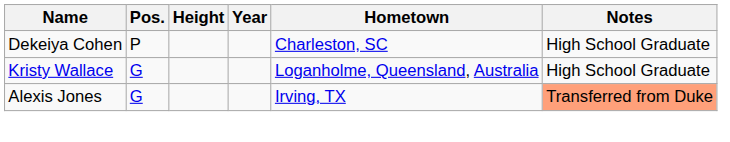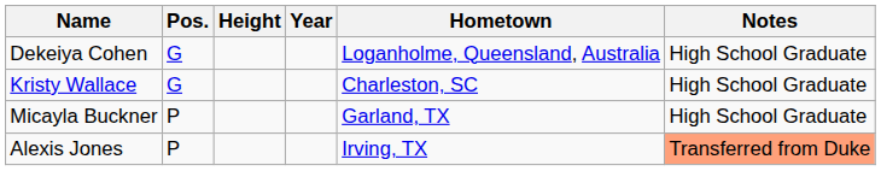 <table class="wikitable sortable" border="1">
 <tr>
 <th>Name</th>
 <th>Pos.</th>
 <th>Height</th>
 <th>Year</th>
 <th>Hometown</th>
 <th class="unsortable">Notes</th>
 </tr>
 <tr>
 <td>Dekeiya Cohen</td>
-<td>P</td>
+<td><a href='#'>G</a></td>
 <td></td>
 <td></td>
-<td><a href='#'>Charleston, SC</a></td>
+<td><a href='#'>Loganholme, Queensland</a>, <a href='#'>Australia</a></td>
 <td>High School Graduate</td>
 </tr>
 <tr>
 <td><a href='#'>Kristy Wallace</a></td>
 <td><a href='#'>G</a></td>
 <td></td>
 <td></td>
-<td><a href='#'>Loganholme, Queensland</a>, <a href='#'>Australia</a></td>
+<td><a href='#'>Charleston, SC</a></td>
+<td>High School Graduate</td>
+</tr>
+<tr>
+<td>Micayla Buckner</td>
+<td>P</td>
+<td></td>
+<td></td>
+<td><a href='#'>Garland, TX</a></td>
 <td>High School Graduate</td>
 </tr>
 <tr>
 <td>Alexis Jones</td>
-<td><a href='#'>G</a></td>
+<td>P</td>
 <td></td>
 <td></td>
 <td><a href='#'>Irving, TX</a></td>
 <td style="background: lightsalmon;">Transferred from Duke</td>
 </tr>
 </table>
